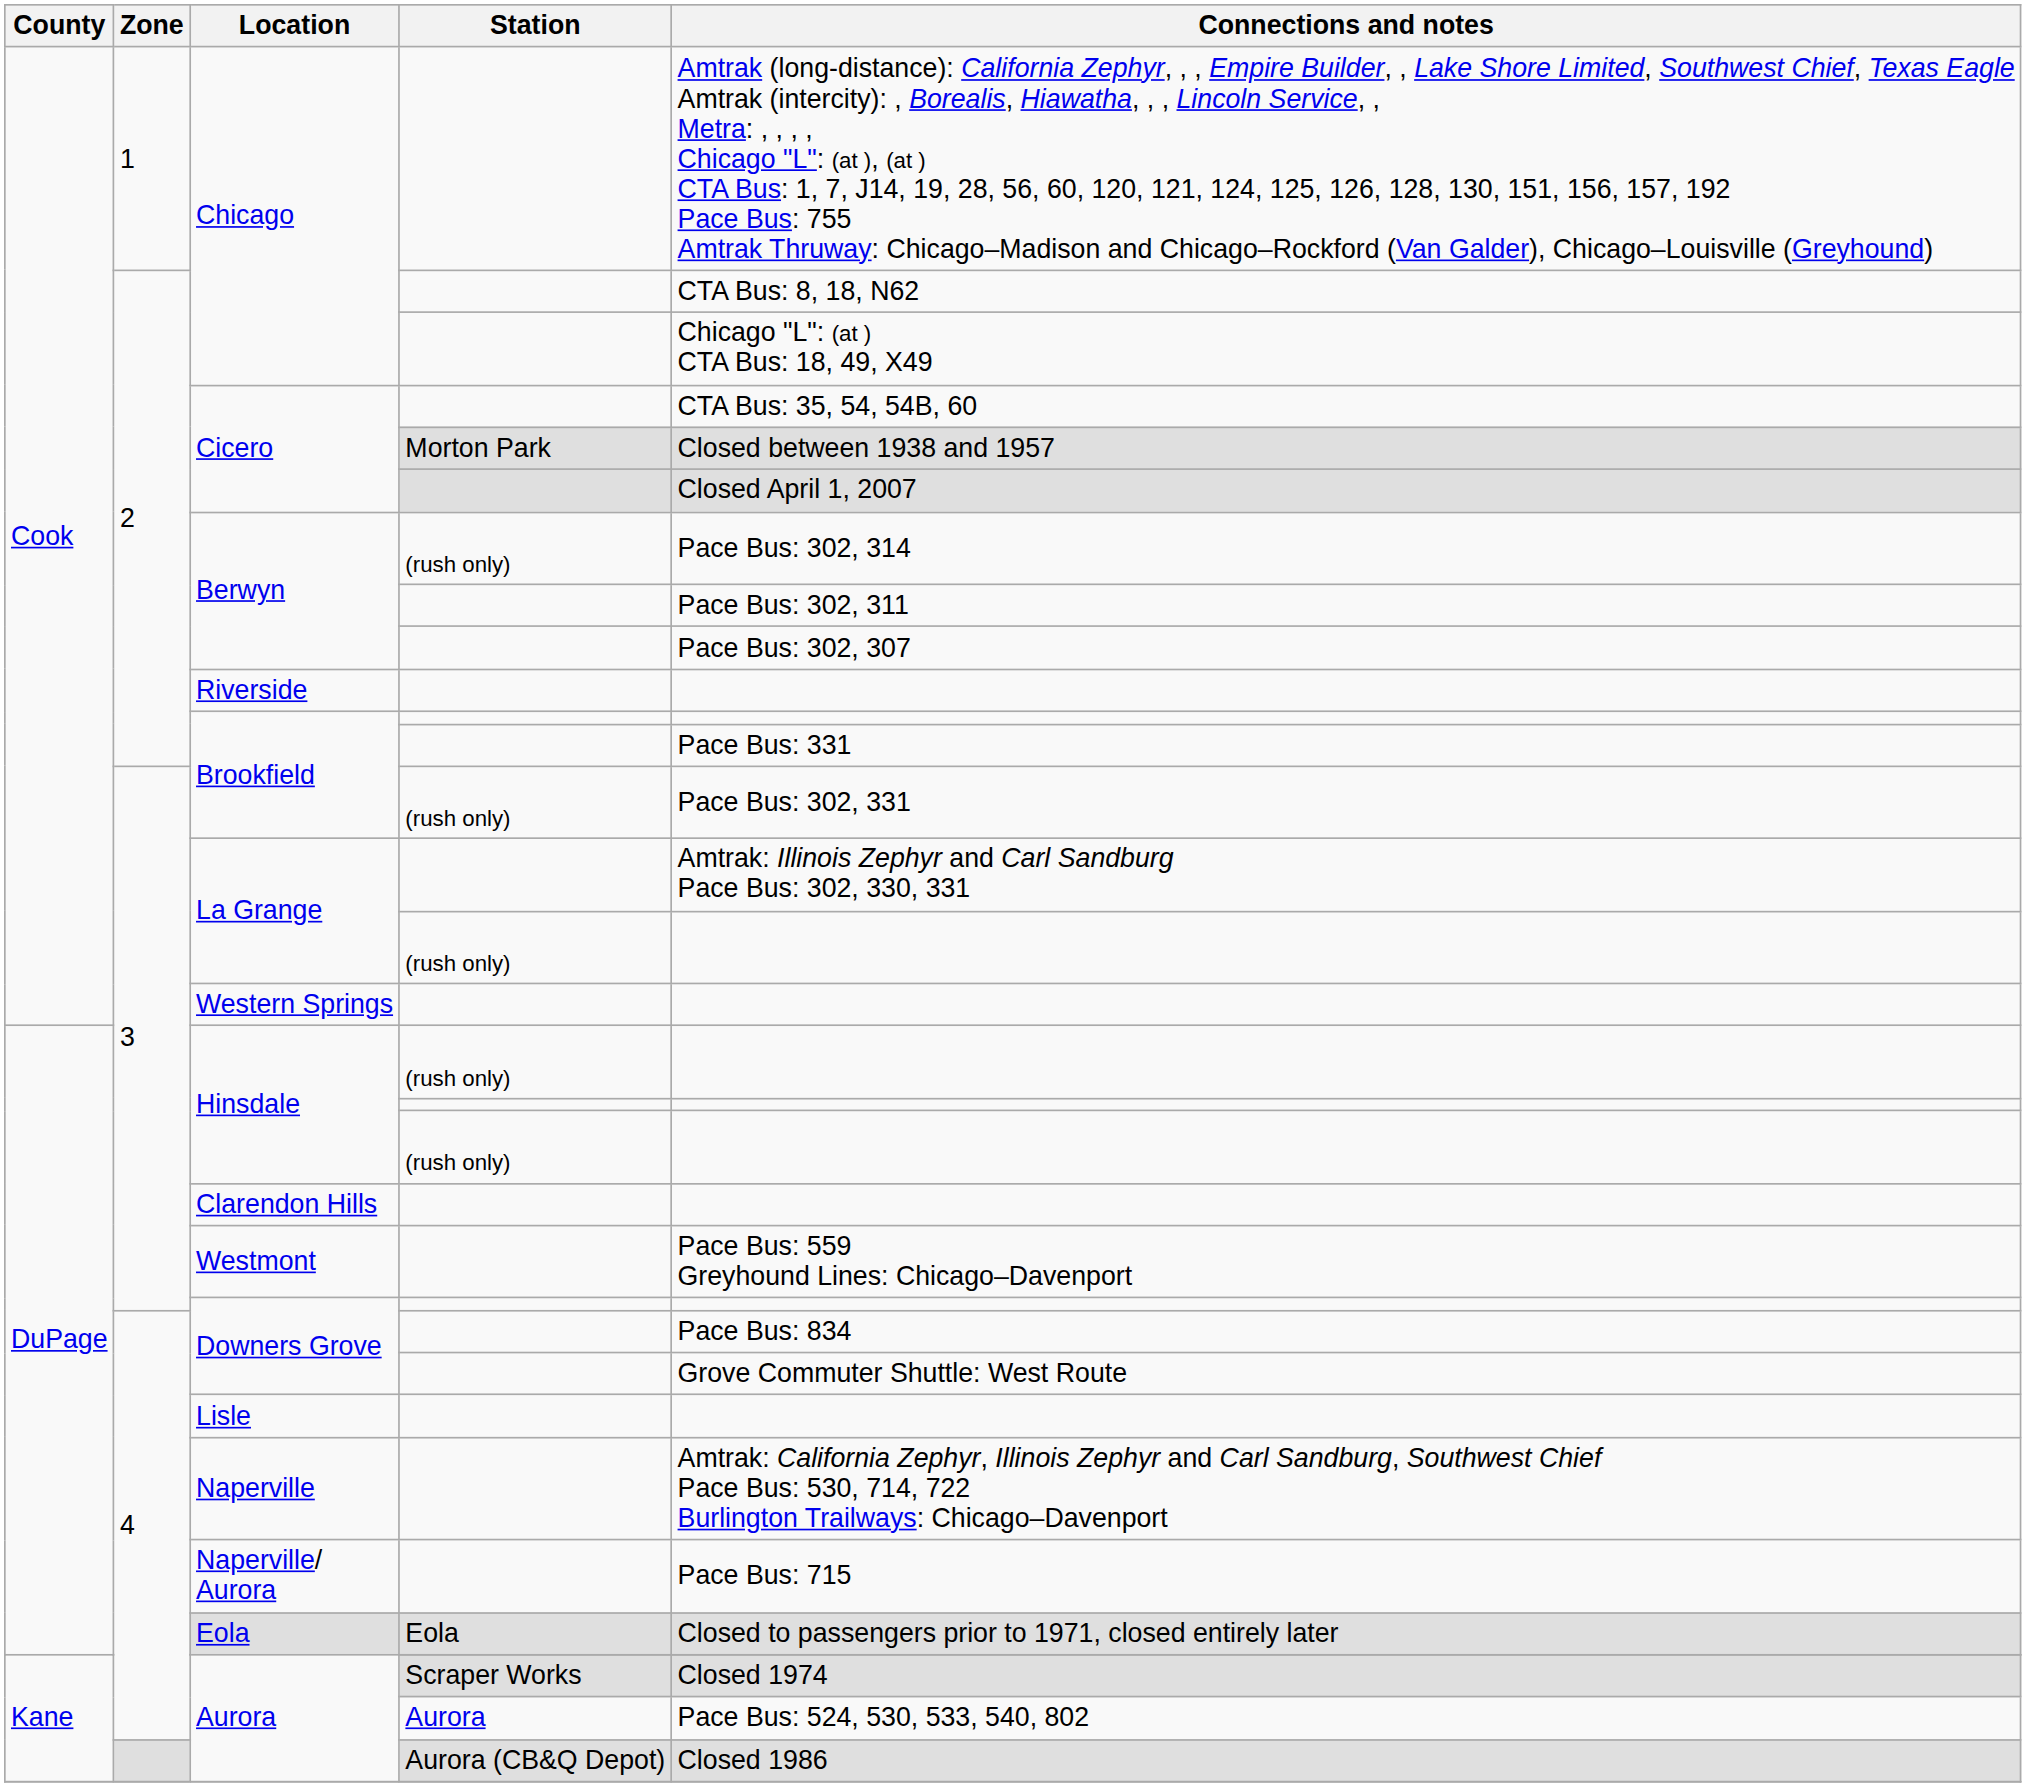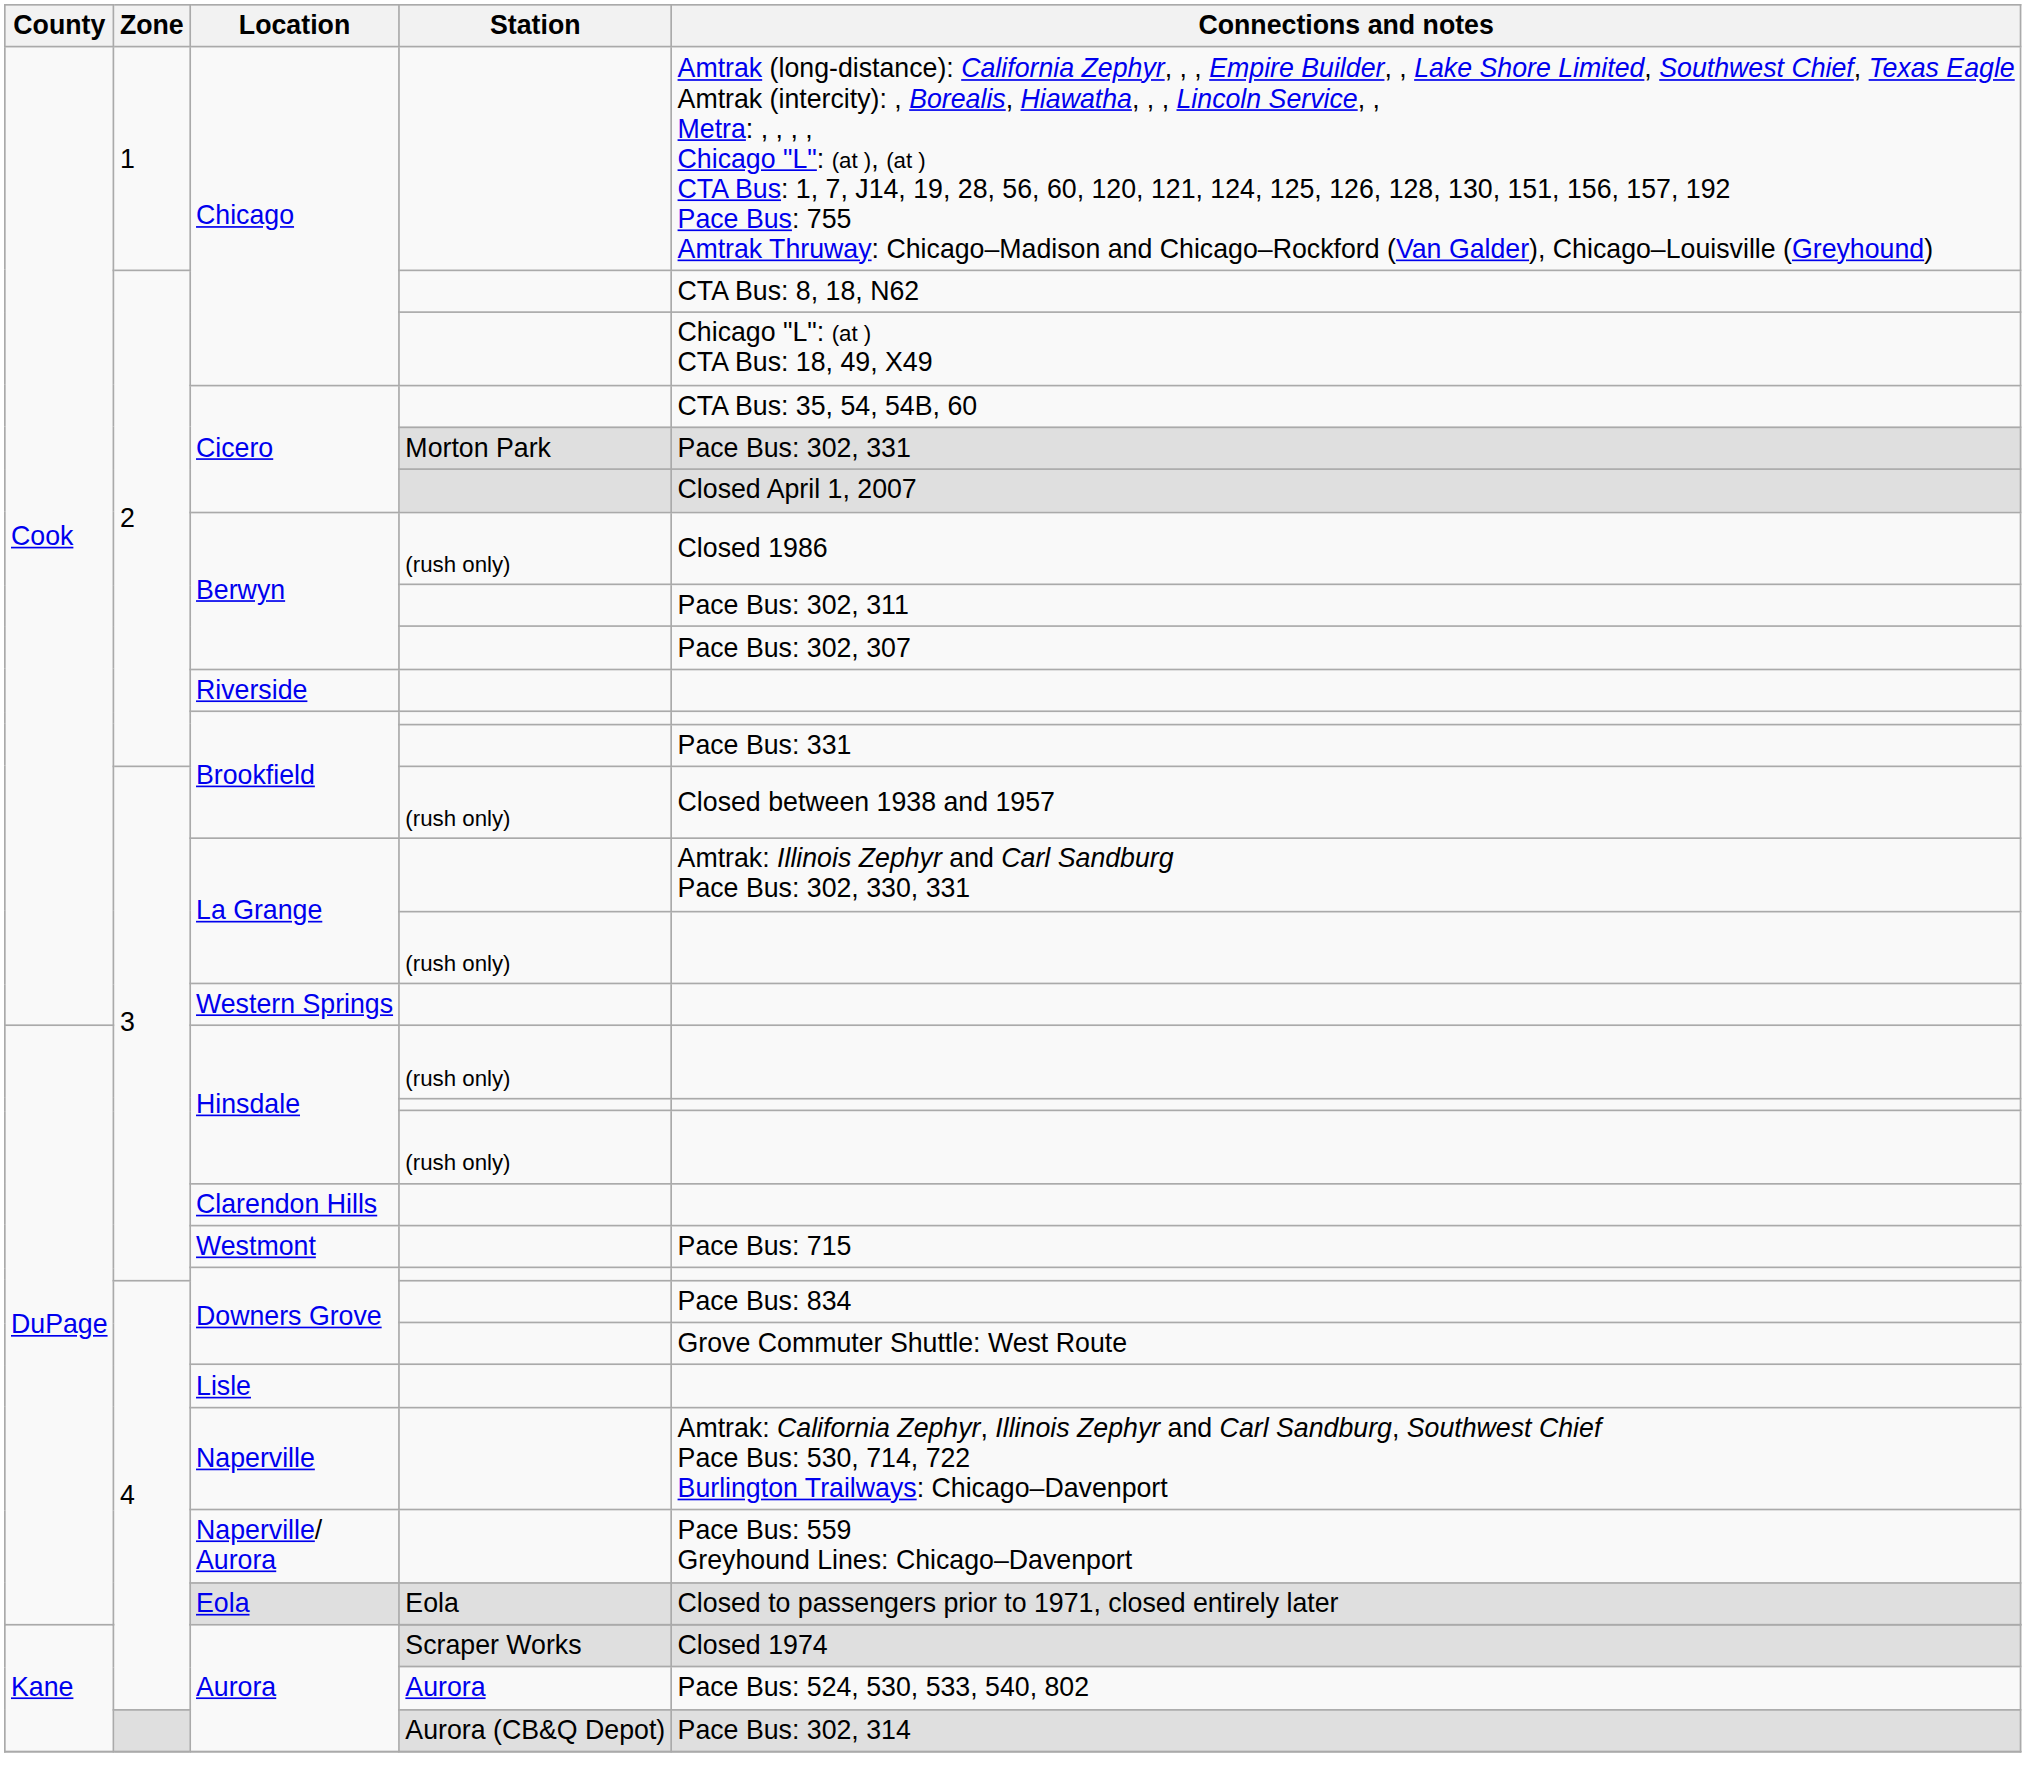 <table class="wikitable">
 <tr>
 <th>County</th>
 <th>Zone</th>
 <th>Location</th>
 <th>Station</th>
 <th>Connections and notes</th>
 </tr>
 <tr>
 <td rowspan=16><a href='#'>Cook</a></td>
 <td>1</td>
 <td rowspan=3><a href='#'>Chicago</a></td>
 <td></td>
 <td> <a href='#'>Amtrak</a> (long-distance): <em><a href='#'>California Zephyr</a></em>, , , <em><a href='#'>Empire Builder</a></em>, , <em><a href='#'>Lake Shore Limited</a></em>, <em><a href='#'>Southwest Chief</a></em>, <em><a href='#'>Texas Eagle</a></em><br> Amtrak (intercity): , <em><a href='#'>Borealis</a></em>, <em><a href='#'>Hiawatha</a></em>, , , <em><a href='#'>Lincoln Service</a></em>, , <br> <a href='#'>Metra</a>: , , , , <br> <a href='#'>Chicago "L"</a>:  <small>(at )</small>,     <small>(at )</small><br> <a href='#'>CTA Bus</a>: 1, 7, J14, 19, 28, 56, 60, 120, 121, 124, 125, 126, 128, 130, 151, 156, 157, 192<br> <a href='#'>Pace Bus</a>: 755<br> <a href='#'>Amtrak Thruway</a>: Chicago–Madison and Chicago–Rockford (<a href='#'>Van Galder</a>), Chicago–Louisville (<a href='#'>Greyhound</a>)</td>
 </tr>
 <tr>
 <td rowspan=11>2</td>
 <td><br></td>
 <td> CTA Bus: 8, 18, N62</td>
 </tr>
 <tr>
 <td></td>
 <td> Chicago "L":  <small>(at )</small><br> CTA Bus: 18, 49, X49</td>
 </tr>
 <tr>
 <td rowspan=3><a href='#'>Cicero</a></td>
 <td></td>
 <td> CTA Bus: 35, 54, 54B, 60</td>
 </tr>
 <tr bgcolor=#dfdfdf>
 <td>Morton Park</td>
-<td>Closed between 1938 and 1957</td>
+<td> Pace Bus: 302, 331</td>
 </tr>
 <tr bgcolor=#dfdfdf>
 <td></td>
 <td>Closed April 1, 2007</td>
 </tr>
 <tr>
 <td rowspan=3><a href='#'>Berwyn</a></td>
 <td><br><small>(rush only)</small></td>
-<td> Pace Bus: 302, 314</td>
+<td>Closed 1986</td>
 </tr>
 <tr>
 <td></td>
 <td> Pace Bus: 302, 311</td>
 </tr>
 <tr>
 <td></td>
 <td> Pace Bus: 302, 307</td>
 </tr>
 <tr>
 <td><a href='#'>Riverside</a></td>
 <td></td>
 <td></td>
 </tr>
 <tr>
 <td rowspan=3><a href='#'>Brookfield</a></td>
 <td></td>
 <td></td>
 </tr>
 <tr>
 <td></td>
 <td> Pace Bus: 331</td>
 </tr>
 <tr>
 <td rowspan=10>3</td>
 <td><br><small>(rush only)</small></td>
-<td> Pace Bus: 302, 331</td>
+<td>Closed between 1938 and 1957</td>
 </tr>
 <tr>
 <td rowspan=2><a href='#'>La Grange</a></td>
 <td></td>
 <td> Amtrak: <em>Illinois Zephyr</em> and <em>Carl Sandburg</em><br> Pace Bus: 302, 330, 331</td>
 </tr>
 <tr>
 <td><br><small>(rush only)</small></td>
 <td></td>
 </tr>
 <tr>
 <td><a href='#'>Western Springs</a></td>
 <td></td>
 <td></td>
 </tr>
 <tr>
 <td rowspan=12><a href='#'>DuPage</a></td>
 <td rowspan=3><a href='#'>Hinsdale</a></td>
 <td><br><small>(rush only)</small></td>
 <td></td>
 </tr>
 <tr>
 <td></td>
 <td></td>
 </tr>
 <tr>
 <td><br><small>(rush only)</small></td>
 <td></td>
 </tr>
 <tr>
 <td><a href='#'>Clarendon Hills</a></td>
 <td></td>
 <td></td>
 </tr>
 <tr>
 <td><a href='#'>Westmont</a></td>
 <td></td>
-<td> Pace Bus: 559<br> Greyhound Lines: Chicago–Davenport</td>
+<td> Pace Bus: 715</td>
 </tr>
 <tr>
 <td rowspan=3><a href='#'>Downers Grove</a></td>
 <td></td>
 <td></td>
 </tr>
 <tr>
 <td rowspan=9>4</td>
 <td></td>
 <td> Pace Bus: 834</td>
 </tr>
 <tr>
 <td></td>
 <td> Grove Commuter Shuttle: West Route</td>
 </tr>
 <tr>
 <td><a href='#'>Lisle</a></td>
 <td></td>
 <td></td>
 </tr>
 <tr>
 <td><a href='#'>Naperville</a></td>
 <td></td>
 <td> Amtrak: <em>California Zephyr</em>, <em>Illinois Zephyr</em> and <em>Carl Sandburg</em>, <em>Southwest Chief</em><br> Pace Bus: 530, 714, 722<br> <a href='#'>Burlington Trailways</a>: Chicago–Davenport</td>
 </tr>
 <tr>
 <td><a href='#'>Naperville</a>/<br><a href='#'>Aurora</a></td>
 <td></td>
-<td> Pace Bus: 715</td>
+<td> Pace Bus: 559<br> Greyhound Lines: Chicago–Davenport</td>
 </tr>
 <tr bgcolor=#dfdfdf>
 <td><a href='#'>Eola</a></td>
 <td>Eola</td>
 <td>Closed to passengers prior to 1971, closed entirely later</td>
 </tr>
 <tr>
 <td rowspan=4><a href='#'>Kane</a></td>
 <td rowspan=4><a href='#'>Aurora</a></td>
 </tr>
 <tr bgcolor=#dfdfdf>
 <td>Scraper Works</td>
 <td>Closed 1974</td>
 </tr>
 <tr>
 <td><a href='#'>Aurora</a></td>
 <td> Pace Bus: 524, 530, 533, 540, 802</td>
 </tr>
 <tr bgcolor=#dfdfdf>
 <td> </td>
 <td>Aurora (CB&Q Depot)</td>
-<td>Closed 1986</td>
+<td> Pace Bus: 302, 314</td>
 </tr>
 <tr>
 </tr>
 </table>
